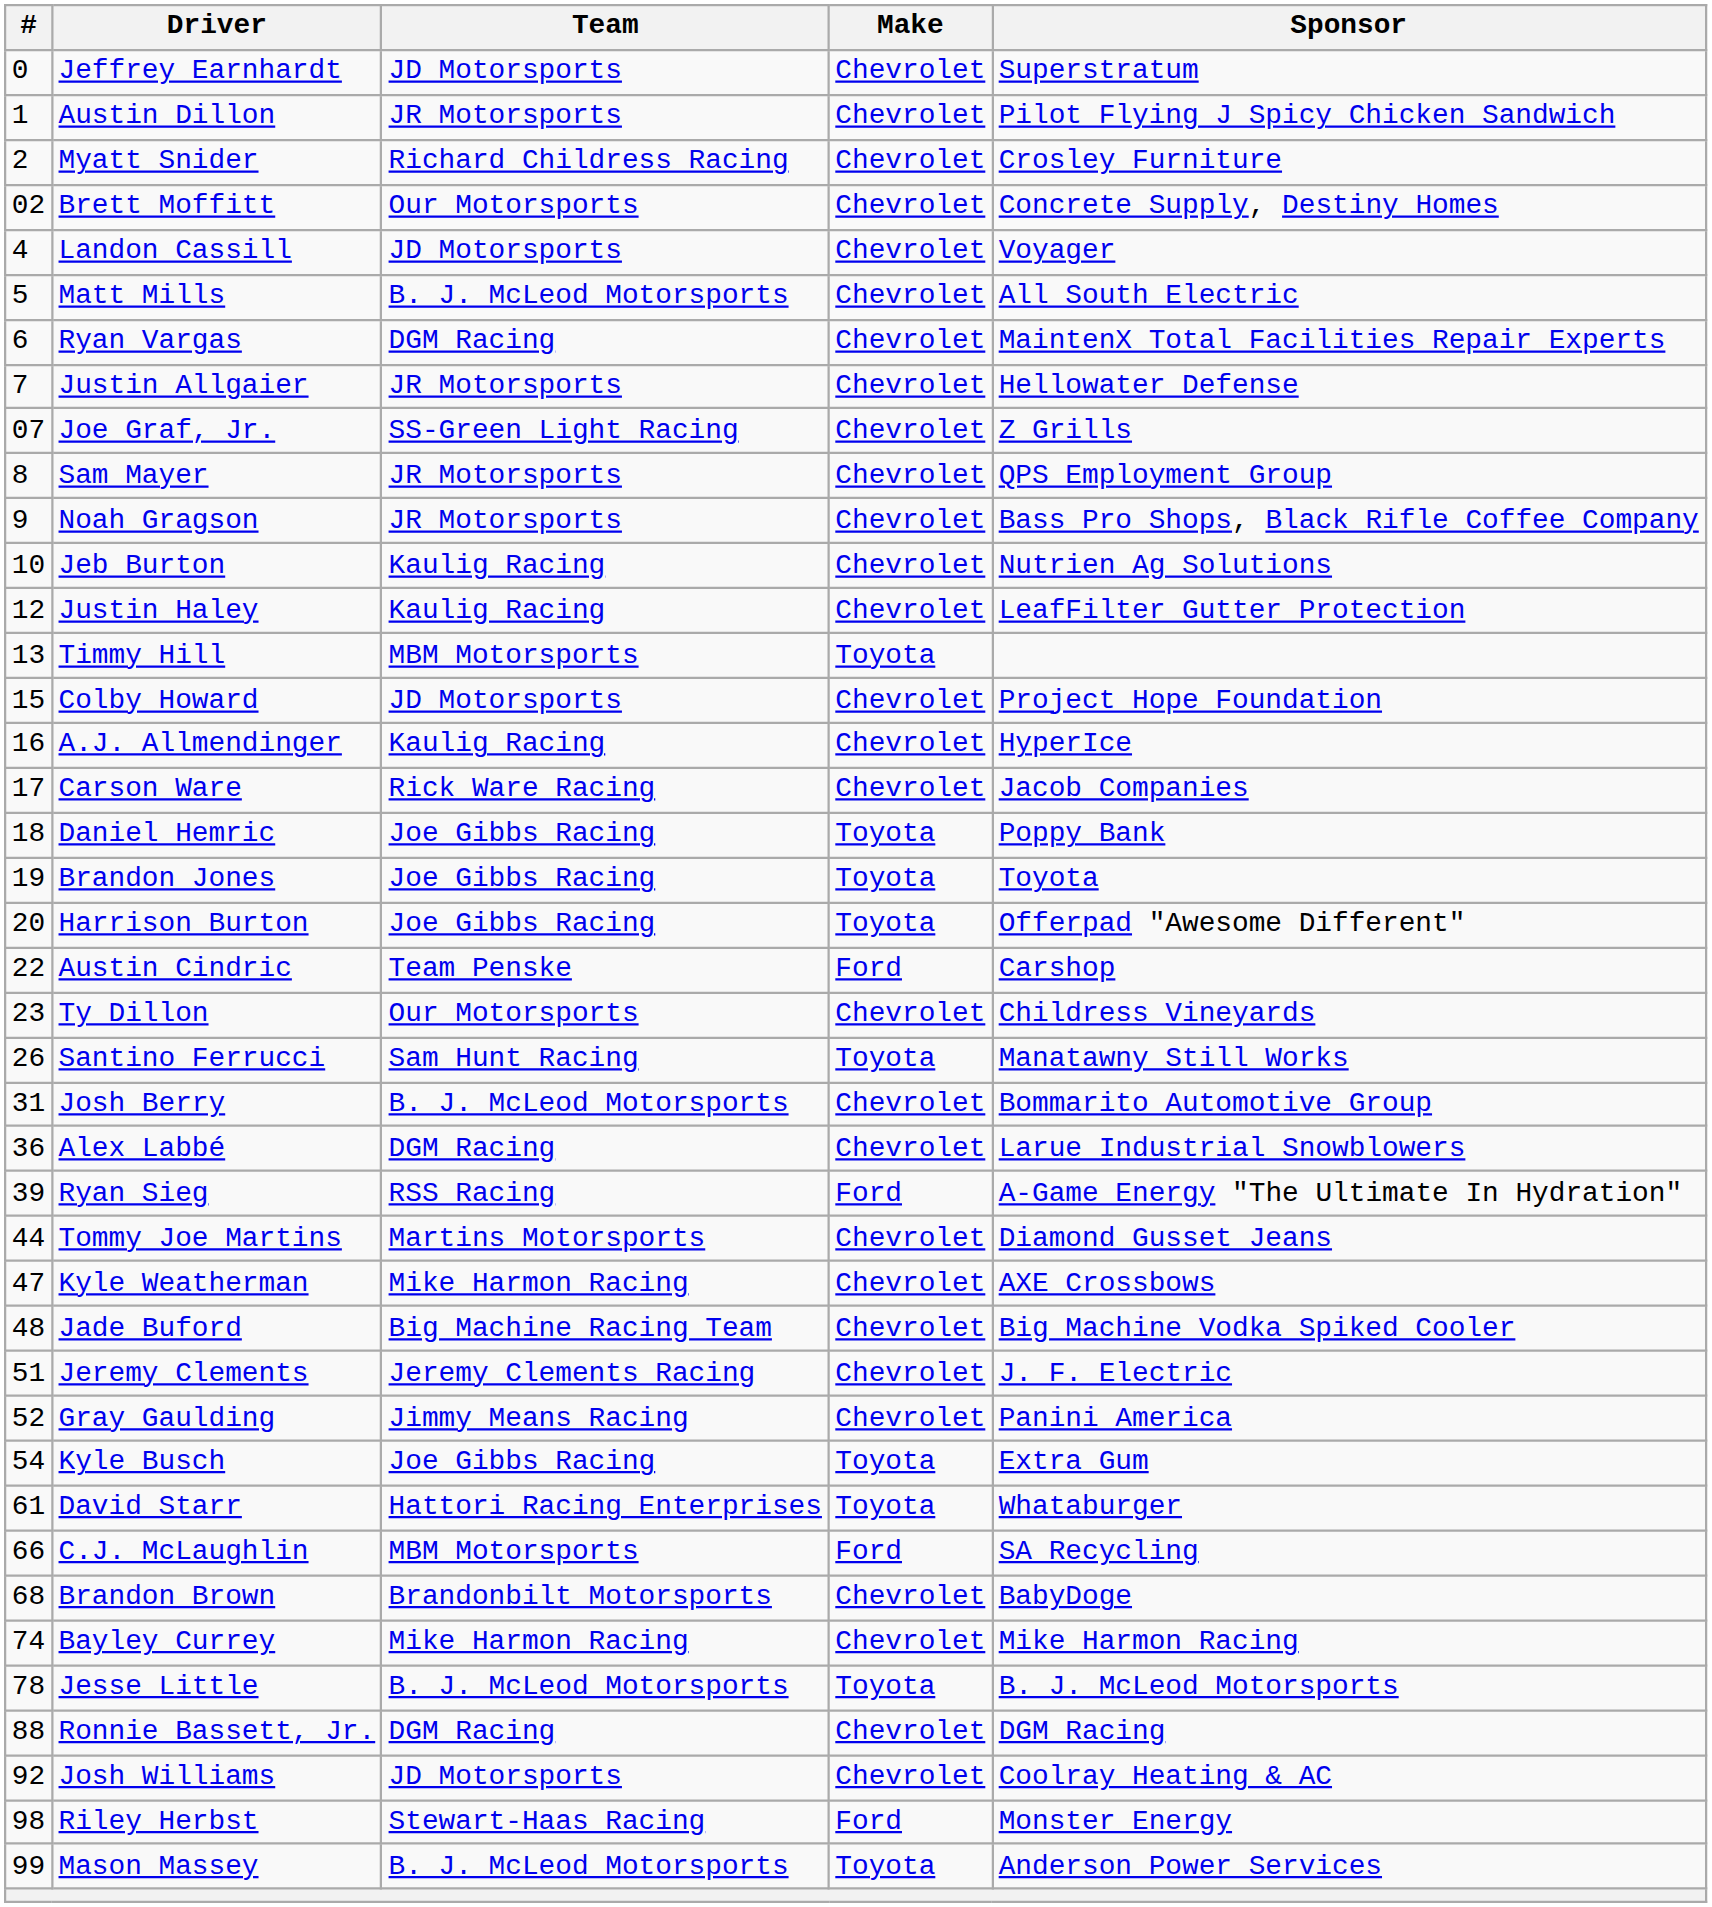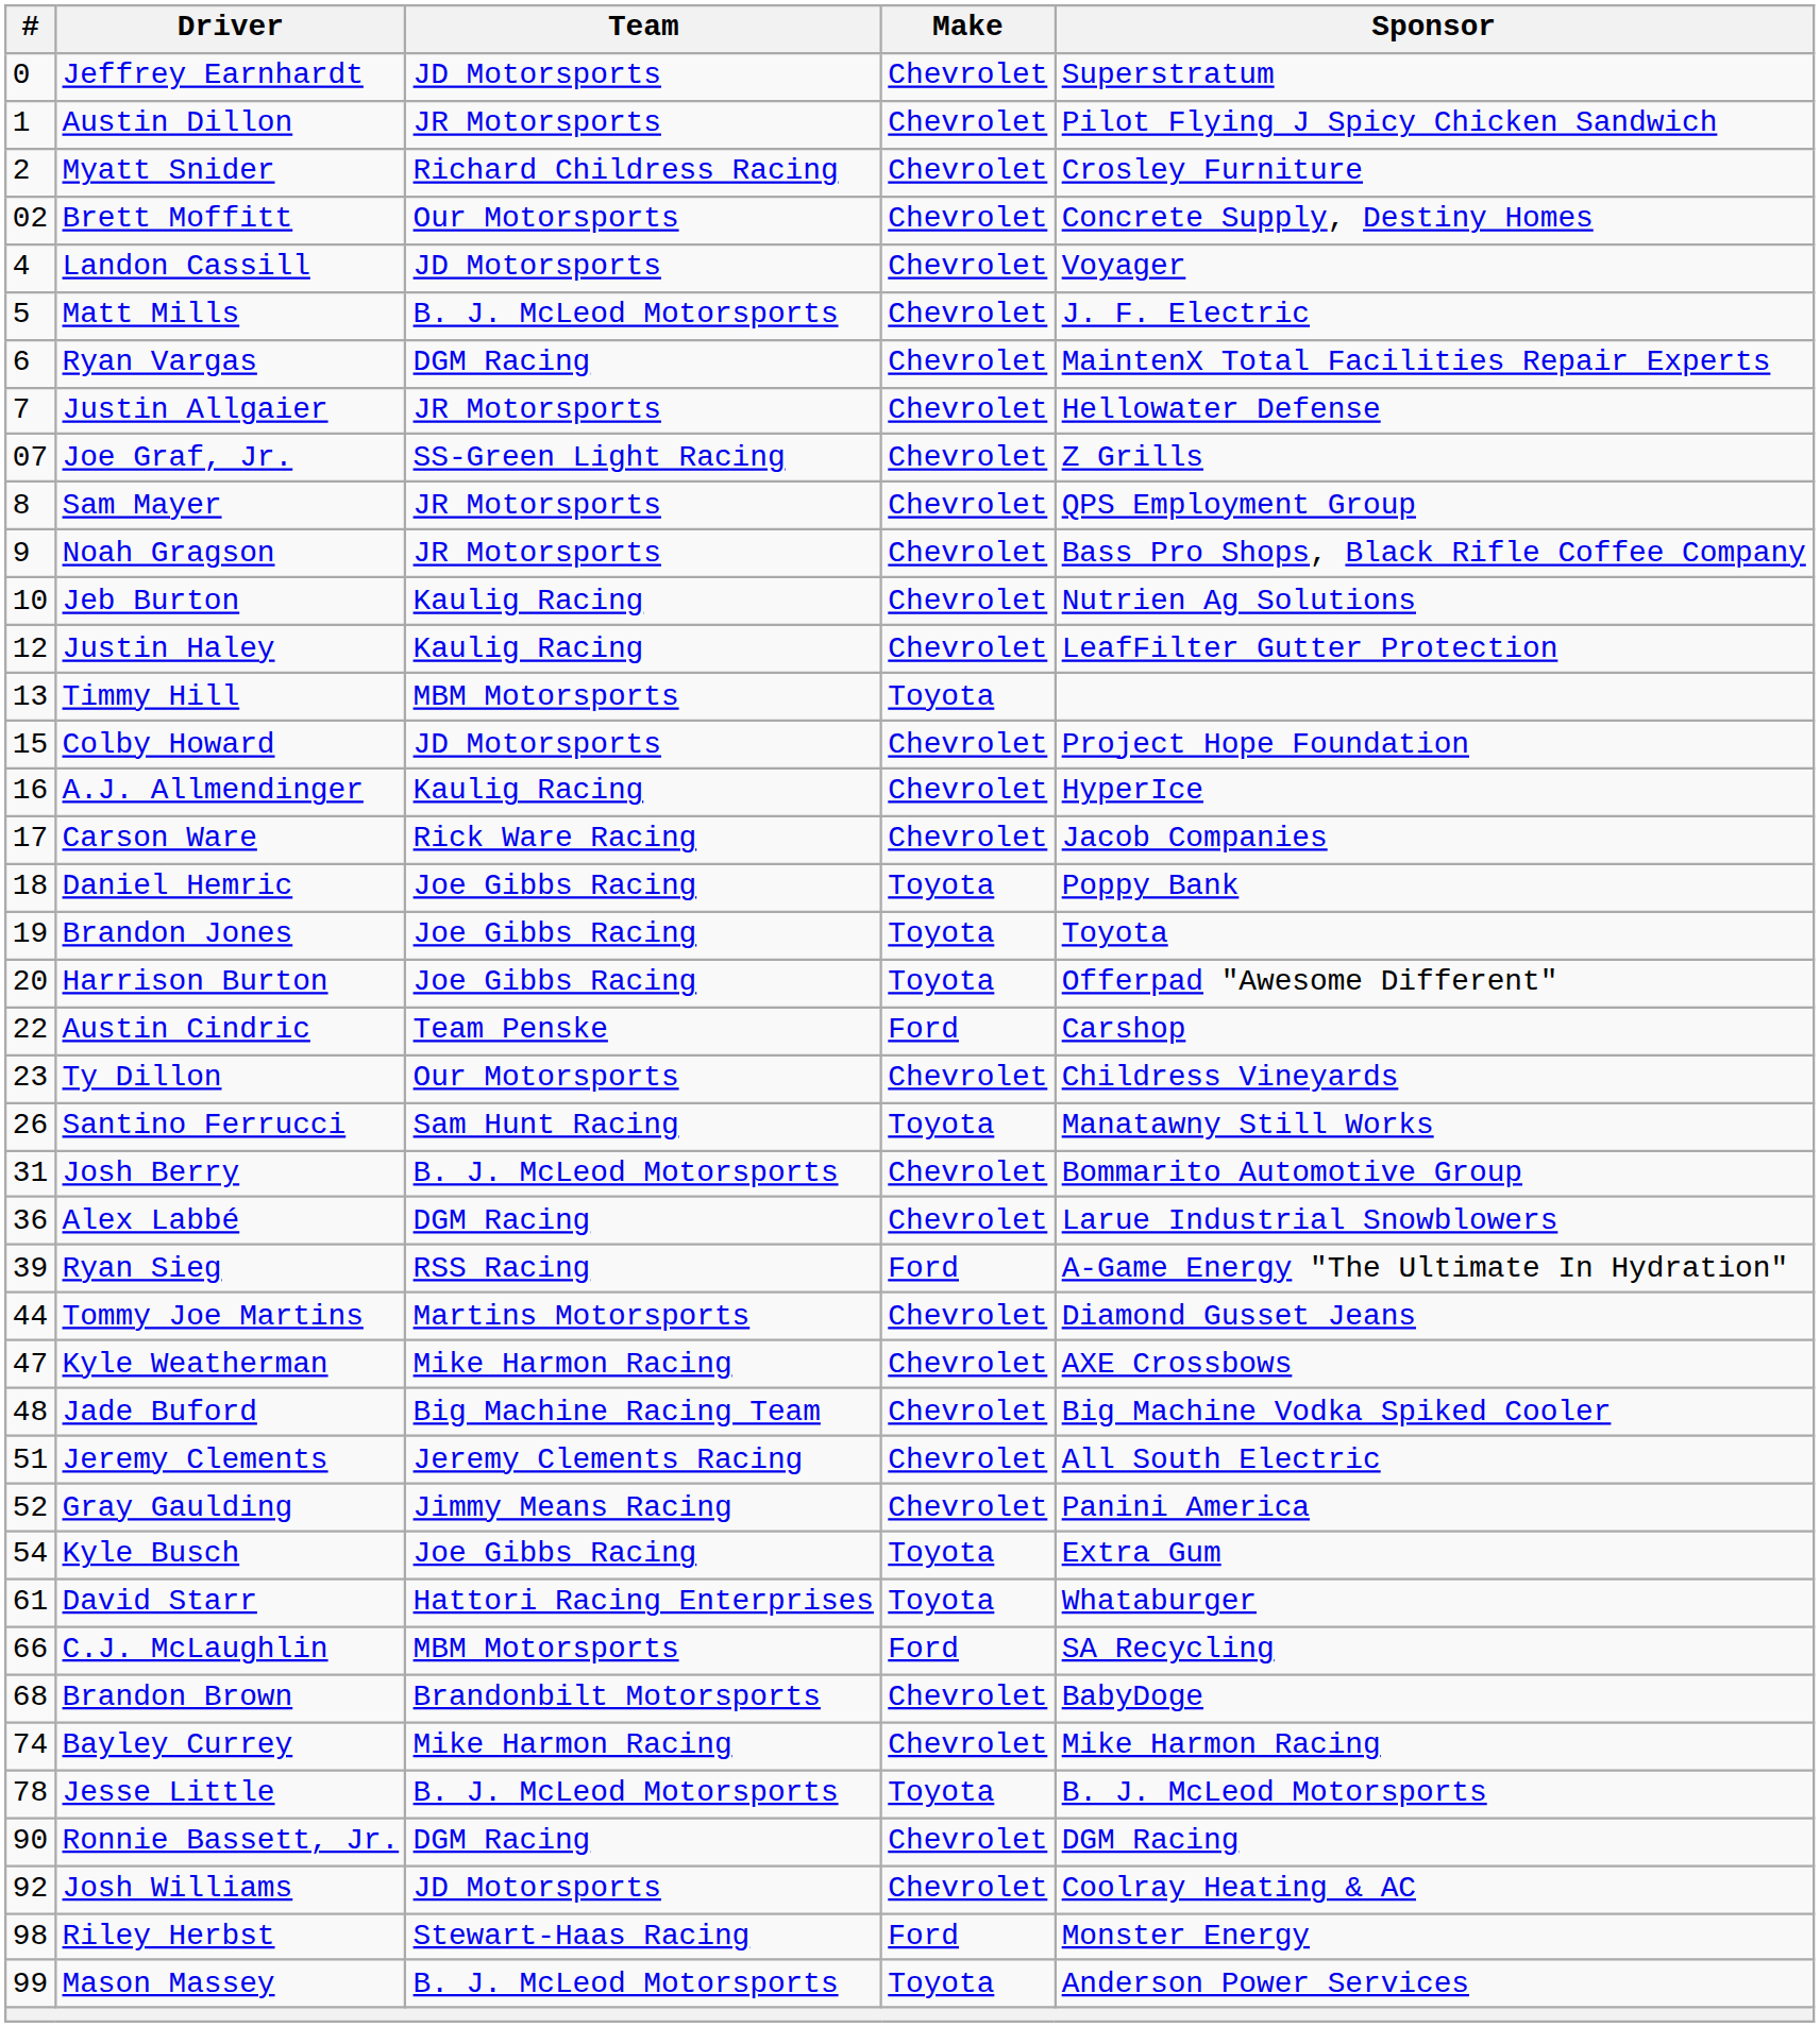 <table class="wikitable" style="font-size:95%">
 <tr>
 <th>#</th>
 <th>Driver</th>
 <th>Team</th>
 <th>Make</th>
 <th>Sponsor</th>
 </tr>
 <tr>
 <td>0</td>
 <td><a href='#'>Jeffrey Earnhardt</a></td>
 <td><a href='#'>JD Motorsports</a></td>
 <td><a href='#'>Chevrolet</a></td>
 <td><a href='#'>Superstratum</a></td>
 </tr>
 <tr>
 <td>1</td>
 <td><a href='#'>Austin Dillon</a></td>
 <td><a href='#'>JR Motorsports</a></td>
 <td><a href='#'>Chevrolet</a></td>
 <td><a href='#'>Pilot Flying J Spicy Chicken Sandwich</a></td>
 </tr>
 <tr>
 <td>2</td>
 <td><a href='#'>Myatt Snider</a></td>
 <td><a href='#'>Richard Childress Racing</a></td>
 <td><a href='#'>Chevrolet</a></td>
 <td><a href='#'>Crosley Furniture</a></td>
 </tr>
 <tr>
 <td>02</td>
 <td><a href='#'>Brett Moffitt</a></td>
 <td><a href='#'>Our Motorsports</a></td>
 <td><a href='#'>Chevrolet</a></td>
 <td><a href='#'>Concrete Supply</a>, <a href='#'>Destiny Homes</a></td>
 </tr>
 <tr>
 <td>4</td>
 <td><a href='#'>Landon Cassill</a></td>
 <td><a href='#'>JD Motorsports</a></td>
 <td><a href='#'>Chevrolet</a></td>
 <td><a href='#'>Voyager</a></td>
 </tr>
 <tr>
 <td>5</td>
 <td><a href='#'>Matt Mills</a></td>
 <td><a href='#'>B. J. McLeod Motorsports</a></td>
 <td><a href='#'>Chevrolet</a></td>
-<td><a href='#'>All South Electric</a></td>
+<td><a href='#'>J. F. Electric</a></td>
 </tr>
 <tr>
 <td>6</td>
 <td><a href='#'>Ryan Vargas</a></td>
 <td><a href='#'>DGM Racing</a></td>
 <td><a href='#'>Chevrolet</a></td>
 <td><a href='#'>MaintenX Total Facilities Repair Experts</a></td>
 </tr>
 <tr>
 <td>7</td>
 <td><a href='#'>Justin Allgaier</a></td>
 <td><a href='#'>JR Motorsports</a></td>
 <td><a href='#'>Chevrolet</a></td>
 <td><a href='#'>Hellowater Defense</a></td>
 </tr>
 <tr>
 <td>07</td>
 <td><a href='#'>Joe Graf, Jr.</a></td>
 <td><a href='#'>SS-Green Light Racing</a></td>
 <td><a href='#'>Chevrolet</a></td>
 <td><a href='#'>Z Grills</a></td>
 </tr>
 <tr>
 <td>8</td>
 <td><a href='#'>Sam Mayer</a></td>
 <td><a href='#'>JR Motorsports</a></td>
 <td><a href='#'>Chevrolet</a></td>
 <td><a href='#'>QPS Employment Group</a></td>
 </tr>
 <tr>
 <td>9</td>
 <td><a href='#'>Noah Gragson</a></td>
 <td><a href='#'>JR Motorsports</a></td>
 <td><a href='#'>Chevrolet</a></td>
 <td><a href='#'>Bass Pro Shops</a>, <a href='#'>Black Rifle Coffee Company</a></td>
 </tr>
 <tr>
 <td>10</td>
 <td><a href='#'>Jeb Burton</a></td>
 <td><a href='#'>Kaulig Racing</a></td>
 <td><a href='#'>Chevrolet</a></td>
 <td><a href='#'>Nutrien Ag Solutions</a></td>
 </tr>
 <tr>
 <td>12</td>
 <td><a href='#'>Justin Haley</a></td>
 <td><a href='#'>Kaulig Racing</a></td>
 <td><a href='#'>Chevrolet</a></td>
 <td><a href='#'>LeafFilter Gutter Protection</a></td>
 </tr>
 <tr>
 <td>13</td>
 <td><a href='#'>Timmy Hill</a></td>
 <td><a href='#'>MBM Motorsports</a></td>
 <td><a href='#'>Toyota</a></td>
 <td></td>
 </tr>
 <tr>
 <td>15</td>
 <td><a href='#'>Colby Howard</a></td>
 <td><a href='#'>JD Motorsports</a></td>
 <td><a href='#'>Chevrolet</a></td>
 <td><a href='#'>Project Hope Foundation</a></td>
 </tr>
 <tr>
 <td>16</td>
 <td><a href='#'>A.J. Allmendinger</a></td>
 <td><a href='#'>Kaulig Racing</a></td>
 <td><a href='#'>Chevrolet</a></td>
 <td><a href='#'>HyperIce</a></td>
 </tr>
 <tr>
 <td>17</td>
 <td><a href='#'>Carson Ware</a></td>
 <td><a href='#'>Rick Ware Racing</a></td>
 <td><a href='#'>Chevrolet</a></td>
 <td><a href='#'>Jacob Companies</a></td>
 </tr>
 <tr>
 <td>18</td>
 <td><a href='#'>Daniel Hemric</a></td>
 <td><a href='#'>Joe Gibbs Racing</a></td>
 <td><a href='#'>Toyota</a></td>
 <td><a href='#'>Poppy Bank</a></td>
 </tr>
 <tr>
 <td>19</td>
 <td><a href='#'>Brandon Jones</a></td>
 <td><a href='#'>Joe Gibbs Racing</a></td>
 <td><a href='#'>Toyota</a></td>
 <td><a href='#'>Toyota</a></td>
 </tr>
 <tr>
 <td>20</td>
 <td><a href='#'>Harrison Burton</a></td>
 <td><a href='#'>Joe Gibbs Racing</a></td>
 <td><a href='#'>Toyota</a></td>
 <td><a href='#'>Offerpad</a> "Awesome Different"</td>
 </tr>
 <tr>
 <td>22</td>
 <td><a href='#'>Austin Cindric</a></td>
 <td><a href='#'>Team Penske</a></td>
 <td><a href='#'>Ford</a></td>
 <td><a href='#'>Carshop</a></td>
 </tr>
 <tr>
 <td>23</td>
 <td><a href='#'>Ty Dillon</a></td>
 <td><a href='#'>Our Motorsports</a></td>
 <td><a href='#'>Chevrolet</a></td>
 <td><a href='#'>Childress Vineyards</a></td>
 </tr>
 <tr>
 <td>26</td>
 <td><a href='#'>Santino Ferrucci</a></td>
 <td><a href='#'>Sam Hunt Racing</a></td>
 <td><a href='#'>Toyota</a></td>
 <td><a href='#'>Manatawny Still Works</a></td>
 </tr>
 <tr>
 <td>31</td>
 <td><a href='#'>Josh Berry</a></td>
 <td><a href='#'>B. J. McLeod Motorsports</a></td>
 <td><a href='#'>Chevrolet</a></td>
 <td><a href='#'>Bommarito Automotive Group</a></td>
 </tr>
 <tr>
 <td>36</td>
 <td><a href='#'>Alex Labbé</a></td>
 <td><a href='#'>DGM Racing</a></td>
 <td><a href='#'>Chevrolet</a></td>
 <td><a href='#'>Larue Industrial Snowblowers</a></td>
 </tr>
 <tr>
 <td>39</td>
 <td><a href='#'>Ryan Sieg</a></td>
 <td><a href='#'>RSS Racing</a></td>
 <td><a href='#'>Ford</a></td>
 <td><a href='#'>A-Game Energy</a> "The Ultimate In Hydration"</td>
 </tr>
 <tr>
 <td>44</td>
 <td><a href='#'>Tommy Joe Martins</a></td>
 <td><a href='#'>Martins Motorsports</a></td>
 <td><a href='#'>Chevrolet</a></td>
 <td><a href='#'>Diamond Gusset Jeans</a></td>
 </tr>
 <tr>
 <td>47</td>
 <td><a href='#'>Kyle Weatherman</a></td>
 <td><a href='#'>Mike Harmon Racing</a></td>
 <td><a href='#'>Chevrolet</a></td>
 <td><a href='#'>AXE Crossbows</a></td>
 </tr>
 <tr>
 <td>48</td>
 <td><a href='#'>Jade Buford</a></td>
 <td><a href='#'>Big Machine Racing Team</a></td>
 <td><a href='#'>Chevrolet</a></td>
 <td><a href='#'>Big Machine Vodka Spiked Cooler</a></td>
 </tr>
 <tr>
 <td>51</td>
 <td><a href='#'>Jeremy Clements</a></td>
 <td><a href='#'>Jeremy Clements Racing</a></td>
 <td><a href='#'>Chevrolet</a></td>
-<td><a href='#'>J. F. Electric</a></td>
+<td><a href='#'>All South Electric</a></td>
 </tr>
 <tr>
 <td>52</td>
 <td><a href='#'>Gray Gaulding</a></td>
 <td><a href='#'>Jimmy Means Racing</a></td>
 <td><a href='#'>Chevrolet</a></td>
 <td><a href='#'>Panini America</a></td>
 </tr>
 <tr>
 <td>54</td>
 <td><a href='#'>Kyle Busch</a></td>
 <td><a href='#'>Joe Gibbs Racing</a></td>
 <td><a href='#'>Toyota</a></td>
 <td><a href='#'>Extra Gum</a></td>
 </tr>
 <tr>
 <td>61</td>
 <td><a href='#'>David Starr</a></td>
 <td><a href='#'>Hattori Racing Enterprises</a></td>
 <td><a href='#'>Toyota</a></td>
 <td><a href='#'>Whataburger</a></td>
 </tr>
 <tr>
 <td>66</td>
 <td><a href='#'>C.J. McLaughlin</a></td>
 <td><a href='#'>MBM Motorsports</a></td>
 <td><a href='#'>Ford</a></td>
 <td><a href='#'>SA Recycling</a></td>
 </tr>
 <tr>
 <td>68</td>
 <td><a href='#'>Brandon Brown</a></td>
 <td><a href='#'>Brandonbilt Motorsports</a></td>
 <td><a href='#'>Chevrolet</a></td>
 <td><a href='#'>BabyDoge</a></td>
 </tr>
 <tr>
 <td>74</td>
 <td><a href='#'>Bayley Currey</a></td>
 <td><a href='#'>Mike Harmon Racing</a></td>
 <td><a href='#'>Chevrolet</a></td>
 <td><a href='#'>Mike Harmon Racing</a></td>
 </tr>
 <tr>
 <td>78</td>
 <td><a href='#'>Jesse Little</a></td>
 <td><a href='#'>B. J. McLeod Motorsports</a></td>
 <td><a href='#'>Toyota</a></td>
 <td><a href='#'>B. J. McLeod Motorsports</a></td>
 </tr>
 <tr>
-<td>88</td>
+<td>90</td>
 <td><a href='#'>Ronnie Bassett, Jr.</a></td>
 <td><a href='#'>DGM Racing</a></td>
 <td><a href='#'>Chevrolet</a></td>
 <td><a href='#'>DGM Racing</a></td>
 </tr>
 <tr>
 <td>92</td>
 <td><a href='#'>Josh Williams</a></td>
 <td><a href='#'>JD Motorsports</a></td>
 <td><a href='#'>Chevrolet</a></td>
 <td><a href='#'>Coolray Heating & AC</a></td>
 </tr>
 <tr>
 <td>98</td>
 <td><a href='#'>Riley Herbst</a></td>
 <td><a href='#'>Stewart-Haas Racing</a></td>
 <td><a href='#'>Ford</a></td>
 <td><a href='#'>Monster Energy</a></td>
 </tr>
 <tr>
 <td>99</td>
 <td><a href='#'>Mason Massey</a></td>
 <td><a href='#'>B. J. McLeod Motorsports</a></td>
 <td><a href='#'>Toyota</a></td>
 <td><a href='#'>Anderson Power Services</a></td>
 </tr>
 <tr>
 <th colspan="5"></th>
 </tr>
 </table>
